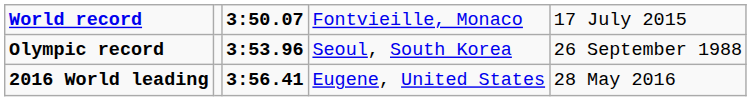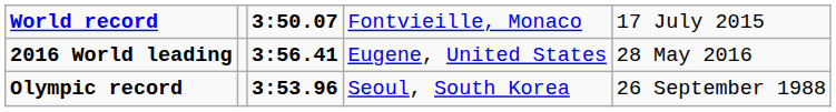 <table class="wikitable">
 <tr>
 <td><strong><a href='#'>World record</a></strong></td>
 <td></td>
 <td><strong>3:50.07</strong></td>
 <td><a href='#'>Fontvieille, Monaco</a></td>
 <td>17 July 2015</td>
 </tr>
 <tr>
+<td><strong>2016 World leading</strong></td>
+<td></td>
+<td><strong>3:56.41</strong></td>
+<td><a href='#'>Eugene</a>, <a href='#'>United States</a></td>
+<td>28 May 2016</td>
+</tr>
+<tr>
 <td><strong>Olympic record</strong></td>
 <td></td>
 <td><strong>3:53.96</strong></td>
 <td><a href='#'>Seoul</a>, <a href='#'>South Korea</a></td>
 <td>26 September 1988</td>
 </tr>
-<tr>
-<td><strong>2016 World leading</strong></td>
-<td></td>
-<td><strong>3:56.41</strong></td>
-<td><a href='#'>Eugene</a>, <a href='#'>United States</a></td>
-<td>28 May 2016</td>
-</tr>
 </table>
